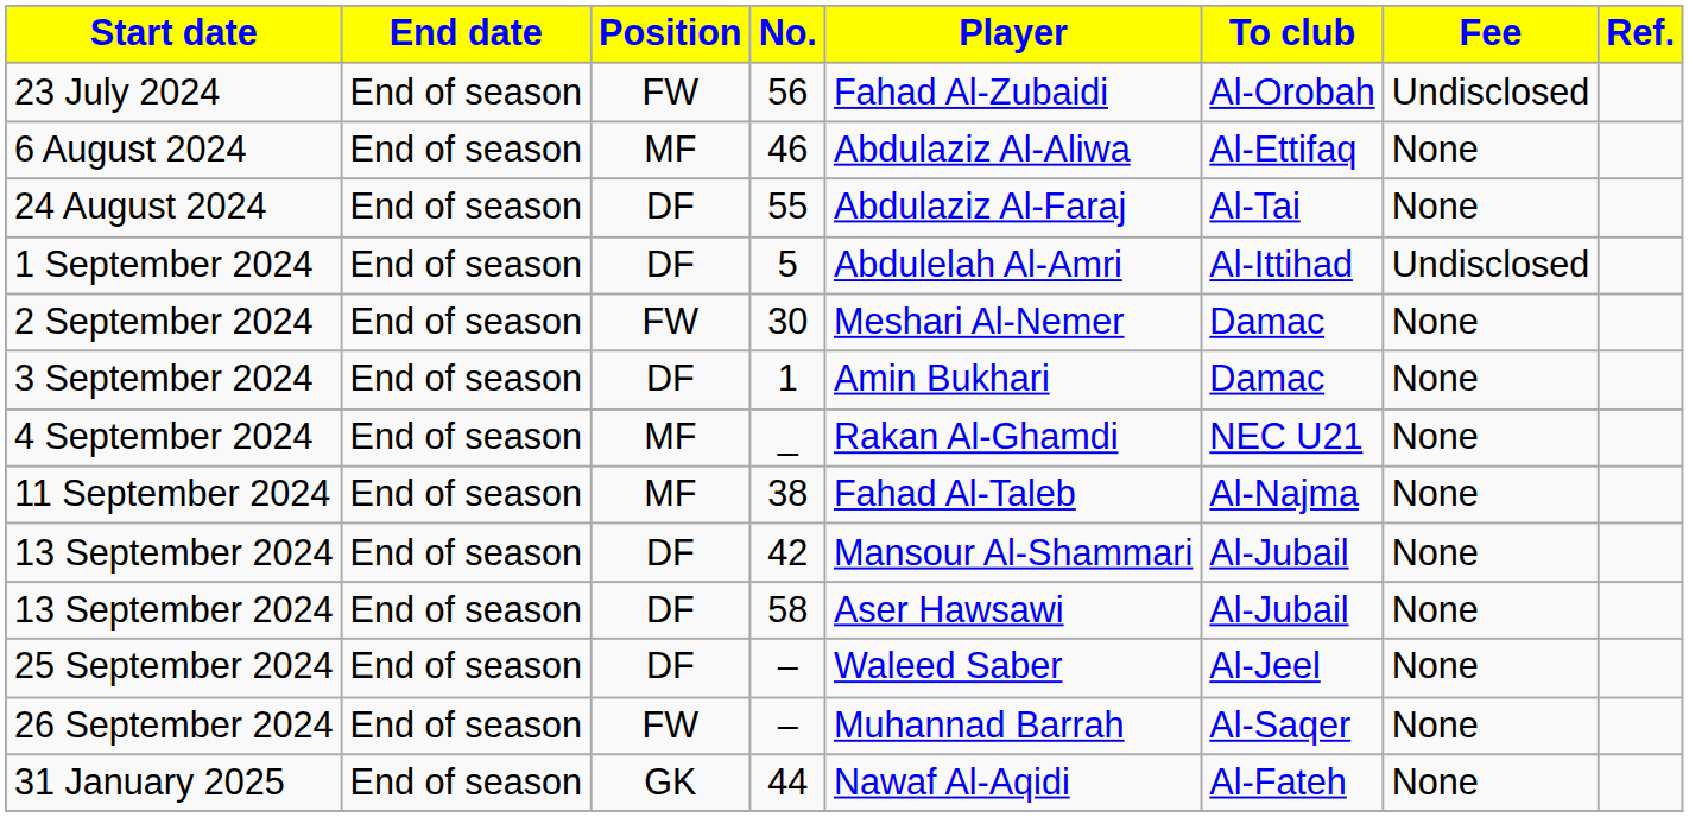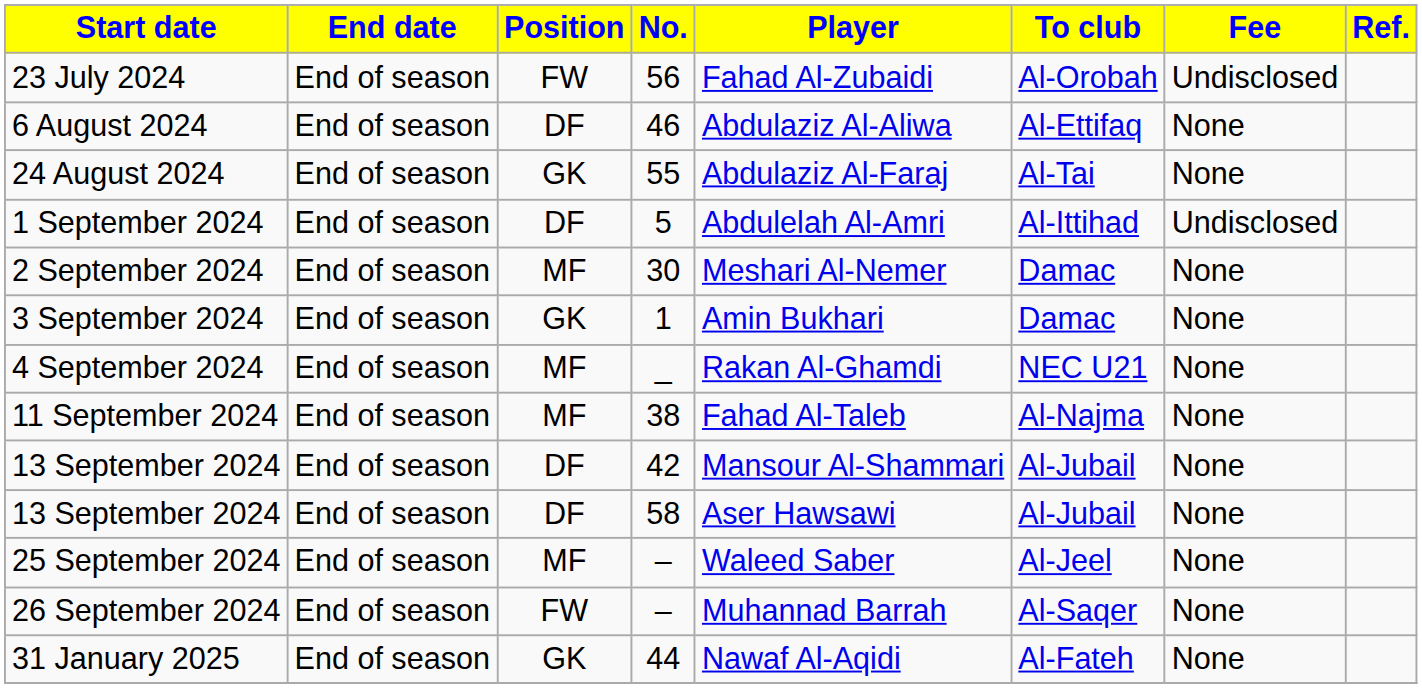 <table class="wikitable sortable">
 <tr>
 <th style="background:yellow; color:blue;"><strong>Start date</strong></th>
 <th style="background:yellow; color:blue;"><strong>End date</strong></th>
 <th style="background:yellow; color:blue;"><strong>Position</strong></th>
 <th style="background:yellow; color:blue;"><strong>No.</strong></th>
 <th style="background:yellow; color:blue;"><strong>Player</strong></th>
 <th style="background:yellow; color:blue;"><strong>To club</strong></th>
 <th style="background:yellow; color:blue;"><strong>Fee</strong></th>
 <th style="background:yellow; color:blue;"><strong>Ref.</strong></th>
 </tr>
 <tr>
 <td>23 July 2024</td>
 <td>End of season</td>
 <td style="text-align:center;">FW</td>
 <td style="text-align:center;">56</td>
 <td style="text-align:left;"> <a href='#'>Fahad Al-Zubaidi</a></td>
 <td style="text-align:left;"> <a href='#'>Al-Orobah</a></td>
 <td>Undisclosed</td>
 <td></td>
 </tr>
 <tr>
 <td>6 August 2024</td>
 <td>End of season</td>
-<td style="text-align:center;">MF</td>
+<td style="text-align:center;">DF</td>
 <td style="text-align:center;">46</td>
 <td style="text-align:left;"> <a href='#'>Abdulaziz Al-Aliwa</a></td>
 <td style="text-align:left;"> <a href='#'>Al-Ettifaq</a></td>
 <td>None</td>
 <td></td>
 </tr>
 <tr>
 <td>24 August 2024</td>
 <td>End of season</td>
-<td style="text-align:center;">DF</td>
+<td style="text-align:center;">GK</td>
 <td style="text-align:center;">55</td>
 <td style="text-align:left;"> <a href='#'>Abdulaziz Al-Faraj</a></td>
 <td style="text-align:left;"> <a href='#'>Al-Tai</a></td>
 <td>None</td>
 <td></td>
 </tr>
 <tr>
 <td>1 September 2024</td>
 <td>End of season</td>
 <td style="text-align:center;">DF</td>
 <td style="text-align:center;">5</td>
 <td style="text-align:left;"> <a href='#'>Abdulelah Al-Amri</a></td>
 <td style="text-align:left;"> <a href='#'>Al-Ittihad</a></td>
 <td>Undisclosed</td>
 <td></td>
 </tr>
 <tr>
 <td>2 September 2024</td>
 <td>End of season</td>
-<td style="text-align:center;">FW</td>
+<td style="text-align:center;">MF</td>
 <td style="text-align:center;">30</td>
 <td style="text-align:left;"> <a href='#'>Meshari Al-Nemer</a></td>
 <td style="text-align:left;"> <a href='#'>Damac</a></td>
 <td>None</td>
 <td></td>
 </tr>
 <tr>
 <td>3 September 2024</td>
 <td>End of season</td>
-<td style="text-align:center;">DF</td>
+<td style="text-align:center;">GK</td>
 <td style="text-align:center;">1</td>
 <td style="text-align:left;"> <a href='#'>Amin Bukhari</a></td>
 <td style="text-align:left;"> <a href='#'>Damac</a></td>
 <td>None</td>
 <td></td>
 </tr>
 <tr>
 <td>4 September 2024</td>
 <td>End of season</td>
 <td style="text-align:center;">MF</td>
 <td style="text-align:center;">_</td>
 <td style="text-align:left;"> <a href='#'>Rakan Al-Ghamdi</a></td>
 <td style="text-align:left;"> <a href='#'>NEC U21</a></td>
 <td>None</td>
 <td></td>
 </tr>
 <tr>
 <td>11 September 2024</td>
 <td>End of season</td>
 <td style="text-align:center;">MF</td>
 <td style="text-align:center;">38</td>
 <td style="text-align:left;"> <a href='#'>Fahad Al-Taleb</a></td>
 <td style="text-align:left;"> <a href='#'>Al-Najma</a></td>
 <td>None</td>
 <td></td>
 </tr>
 <tr>
 <td>13 September 2024</td>
 <td>End of season</td>
 <td style="text-align:center;">DF</td>
 <td style="text-align:center;">42</td>
 <td style="text-align:left;"> <a href='#'>Mansour Al-Shammari</a></td>
 <td style="text-align:left;"> <a href='#'>Al-Jubail</a></td>
 <td>None</td>
 <td></td>
 </tr>
 <tr>
 <td>13 September 2024</td>
 <td>End of season</td>
 <td style="text-align:center;">DF</td>
 <td style="text-align:center;">58</td>
 <td style="text-align:left;"> <a href='#'>Aser Hawsawi</a></td>
 <td style="text-align:left;"> <a href='#'>Al-Jubail</a></td>
 <td>None</td>
 <td></td>
 </tr>
 <tr>
 <td>25 September 2024</td>
 <td>End of season</td>
-<td style="text-align:center;">DF</td>
+<td style="text-align:center;">MF</td>
 <td style="text-align:center;">–</td>
 <td style="text-align:left;"> <a href='#'>Waleed Saber</a></td>
 <td style="text-align:left;"> <a href='#'>Al-Jeel</a></td>
 <td>None</td>
 <td></td>
 </tr>
 <tr>
 <td>26 September 2024</td>
 <td>End of season</td>
 <td style="text-align:center;">FW</td>
 <td style="text-align:center;">–</td>
 <td style="text-align:left;"> <a href='#'>Muhannad Barrah</a></td>
 <td style="text-align:left;"> <a href='#'>Al-Saqer</a></td>
 <td>None</td>
 <td></td>
 </tr>
 <tr>
 <td>31 January 2025</td>
 <td>End of season</td>
 <td style="text-align:center;">GK</td>
 <td style="text-align:center;">44</td>
 <td style="text-align:left;"> <a href='#'>Nawaf Al-Aqidi</a></td>
 <td style="text-align:left;"> <a href='#'>Al-Fateh</a></td>
 <td>None</td>
 <td></td>
 </tr>
 <tr>
 </tr>
 </table>
